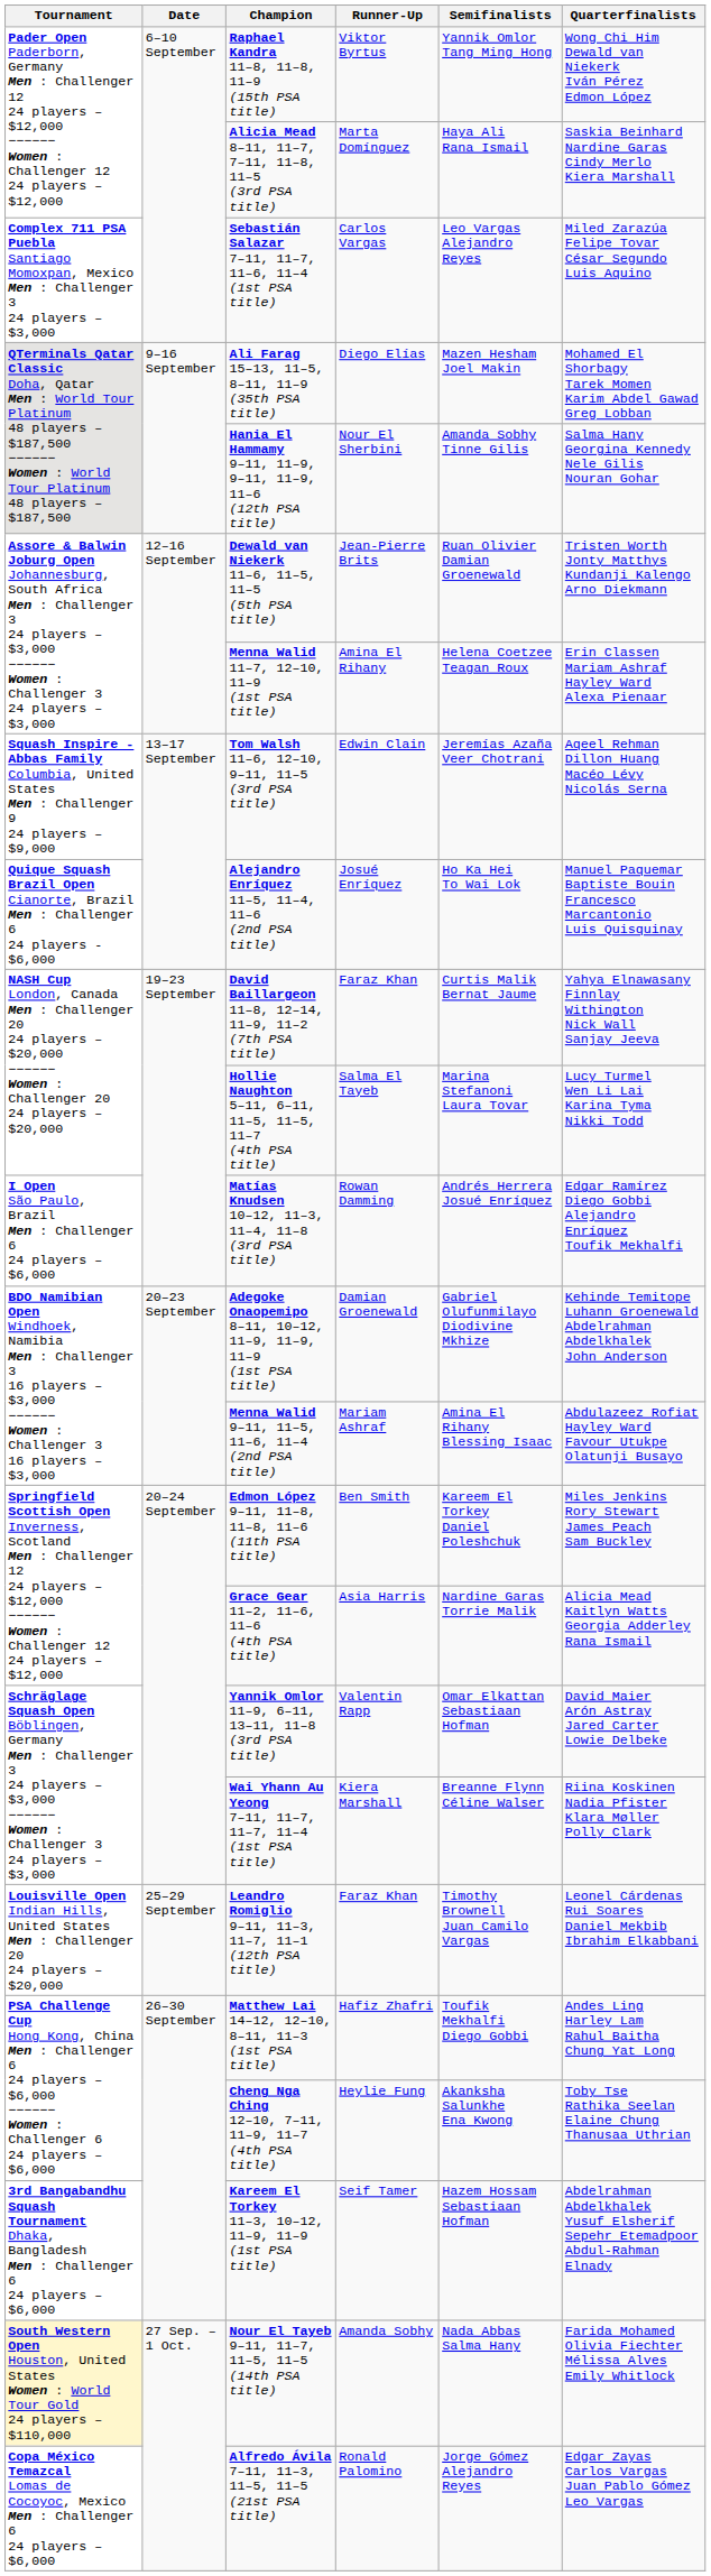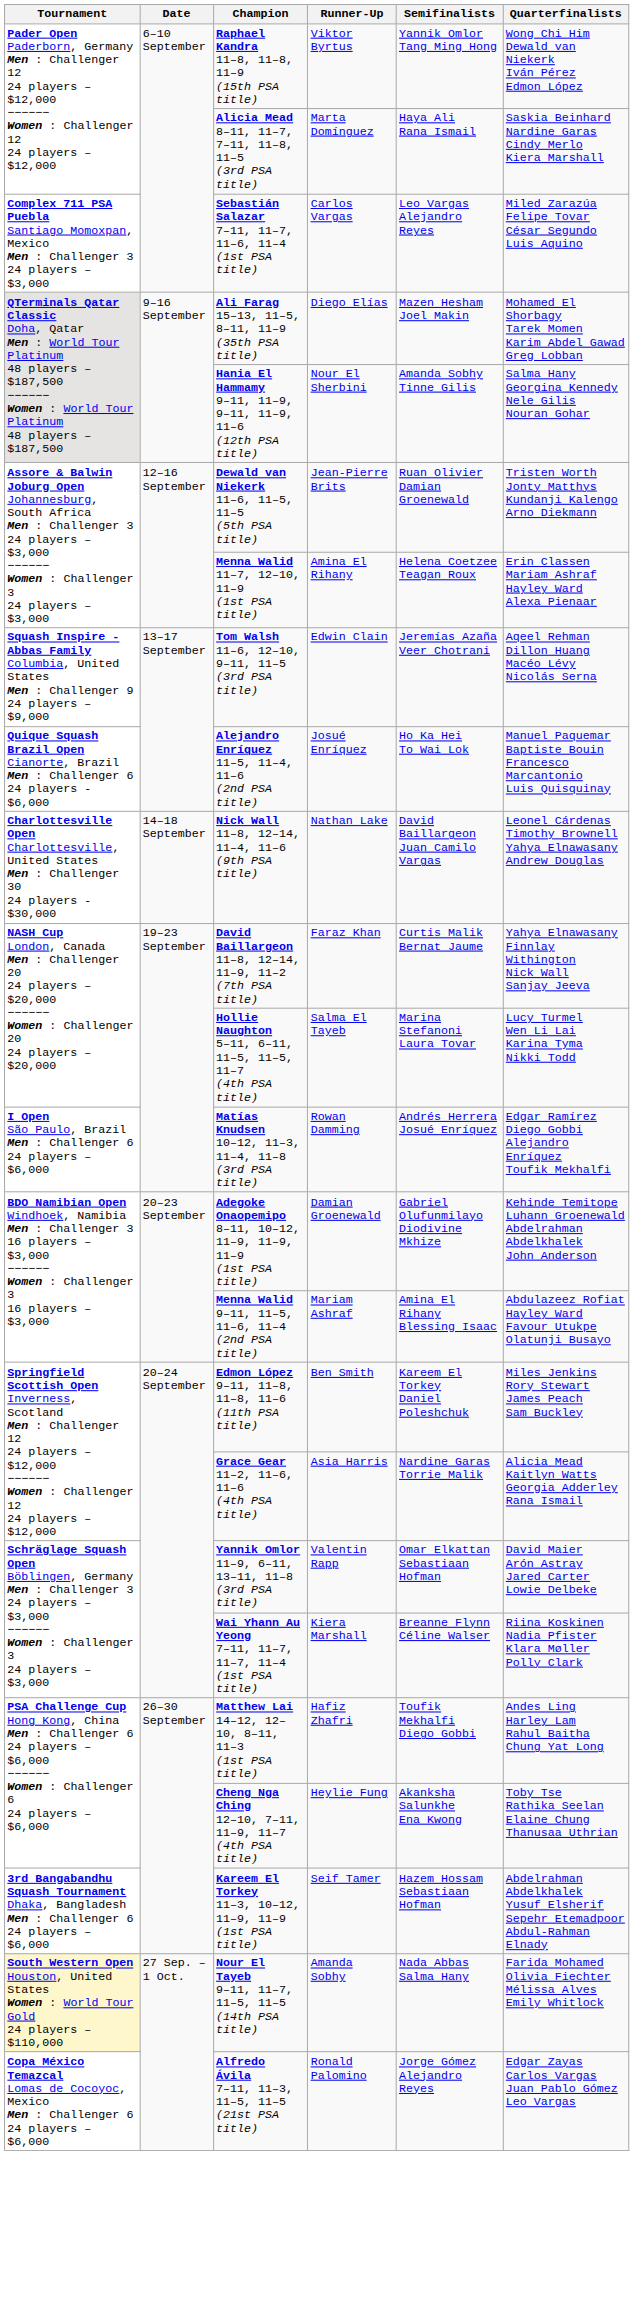 <table class="wikitable" style="font-size:88%">
 <tr>
 <th width=250>Tournament</th>
 <th width=100>Date</th>
 <th width=170>Champion</th>
 <th width=170>Runner-Up</th>
 <th width=170>Semifinalists</th>
 <th width=170>Quarterfinalists</th>
 </tr>
 <tr style="vertical-align:top">
 <td rowspan=2 style="background:#fff;"><strong><a href='#'>Pader Open</a></strong><br> <a href='#'>Paderborn</a>, Germany<br><strong> <em>Men</em> </strong>: Challenger 12<br>24 players – $12,000<br>−−−−−−<br><strong> <em>Women</em> </strong>: Challenger 12<br>24 players – $12,000</td>
 <td rowspan=3>6–10 September</td>
 <td> <strong><a href='#'>Raphael Kandra</a></strong><br>11–8, 11–8, 11–9<br><em>(15th PSA title)</em></td>
 <td> <a href='#'>Viktor Byrtus</a></td>
 <td> <a href='#'>Yannik Omlor</a><br> <a href='#'>Tang Ming Hong</a></td>
 <td> <a href='#'>Wong Chi Him</a><br> <a href='#'>Dewald van Niekerk</a><br> <a href='#'>Iván Pérez</a><br> <a href='#'>Edmon López</a></td>
 </tr>
 <tr style="vertical-align:top">
 <td> <strong><a href='#'>Alicia Mead</a></strong><br>8–11, 11–7, 7–11, 11–8, 11–5<br><em>(3rd PSA title)</em></td>
 <td> <a href='#'>Marta Domínguez</a></td>
 <td> <a href='#'>Haya Ali</a><br> <a href='#'>Rana Ismail</a></td>
 <td> <a href='#'>Saskia Beinhard</a><br> <a href='#'>Nardine Garas</a><br> <a href='#'>Cindy Merlo</a><br> <a href='#'>Kiera Marshall</a></td>
 </tr>
 <tr style="vertical-align:top">
 <td style="background:#fff;"><strong><a href='#'>Complex 711 PSA Puebla</a></strong><br> <a href='#'>Santiago Momoxpan</a>, Mexico<br><strong> <em>Men</em> </strong>: Challenger 3<br>24 players – $3,000</td>
 <td> <strong><a href='#'>Sebastián Salazar</a></strong><br>7–11, 11–7, 11–6, 11–4<br><em>(1st PSA title)</em></td>
 <td> <a href='#'>Carlos Vargas</a></td>
 <td> <a href='#'>Leo Vargas</a><br> <a href='#'>Alejandro Reyes</a></td>
 <td> <a href='#'>Miled Zarazúa</a><br> <a href='#'>Felipe Tovar</a><br> <a href='#'>César Segundo</a><br> <a href='#'>Luis Aquino</a></td>
 </tr>
 <tr style="vertical-align:top">
 <td rowspan=2 style="background:#E5E4E2;"><strong><a href='#'>QTerminals Qatar Classic</a></strong><br> <a href='#'>Doha</a>, Qatar<br><strong> <em>Men</em> </strong>: <a href='#'>World Tour Platinum</a><br>48 players – $187,500<br>−−−−−−<br><strong> <em>Women</em> </strong>: <a href='#'>World Tour Platinum</a><br>48 players – $187,500</td>
 <td rowspan=2>9–16 September</td>
 <td> <strong><a href='#'>Ali Farag</a></strong><br>15–13, 11–5, 8–11, 11–9<br><em>(35th PSA title)</em></td>
 <td> <a href='#'>Diego Elías</a></td>
 <td> <a href='#'>Mazen Hesham</a><br> <a href='#'>Joel Makin</a></td>
 <td> <a href='#'>Mohamed El Shorbagy</a><br> <a href='#'>Tarek Momen</a><br> <a href='#'>Karim Abdel Gawad</a><br> <a href='#'>Greg Lobban</a></td>
 </tr>
 <tr style="vertical-align:top">
 <td> <strong><a href='#'>Hania El Hammamy</a></strong><br>9–11, 11–9, 9–11, 11–9, 11–6<br><em>(12th PSA title)</em></td>
 <td> <a href='#'>Nour El Sherbini</a></td>
 <td> <a href='#'>Amanda Sobhy</a><br> <a href='#'>Tinne Gilis</a></td>
 <td> <a href='#'>Salma Hany</a><br> <a href='#'>Georgina Kennedy</a><br> <a href='#'>Nele Gilis</a><br> <a href='#'>Nouran Gohar</a></td>
 </tr>
 <tr style="vertical-align:top">
 <td rowspan=2 style="background:#fff;"><strong><a href='#'>Assore & Balwin Joburg Open</a></strong><br> <a href='#'>Johannesburg</a>, South Africa<br><strong> <em>Men</em> </strong>: Challenger 3<br>24 players – $3,000<br>−−−−−−<br><strong> <em>Women</em> </strong>: Challenger 3<br>24 players – $3,000</td>
 <td rowspan=2>12–16 September</td>
 <td> <strong><a href='#'>Dewald van Niekerk</a></strong><br>11–6, 11–5, 11–5<br><em>(5th PSA title)</em></td>
 <td> <a href='#'>Jean-Pierre Brits</a></td>
 <td> <a href='#'>Ruan Olivier</a><br> <a href='#'>Damian Groenewald</a></td>
 <td> <a href='#'>Tristen Worth</a><br> <a href='#'>Jonty Matthys</a><br> <a href='#'>Kundanji Kalengo</a><br> <a href='#'>Arno Diekmann</a></td>
 </tr>
 <tr style="vertical-align:top">
 <td> <strong><a href='#'>Menna Walid</a></strong><br>11–7, 12–10, 11–9<br><em>(1st PSA title)</em></td>
 <td> <a href='#'>Amina El Rihany</a></td>
 <td> <a href='#'>Helena Coetzee</a><br> <a href='#'>Teagan Roux</a></td>
 <td> <a href='#'>Erin Classen</a><br> <a href='#'>Mariam Ashraf</a><br> <a href='#'>Hayley Ward</a><br> <a href='#'>Alexa Pienaar</a></td>
 </tr>
 <tr style="vertical-align:top">
 <td style="background:#fff;"><strong><a href='#'>Squash Inspire - Abbas Family</a></strong><br> <a href='#'>Columbia</a>, United States<br><strong> <em>Men</em> </strong>: Challenger 9<br>24 players – $9,000</td>
 <td rowspan=2>13–17 September</td>
 <td> <strong><a href='#'>Tom Walsh</a></strong><br>11–6, 12–10, 9–11, 11–5<br><em>(3rd PSA title)</em></td>
 <td> <a href='#'>Edwin Clain</a></td>
 <td> <a href='#'>Jeremías Azaña</a><br> <a href='#'>Veer Chotrani</a></td>
 <td> <a href='#'>Aqeel Rehman</a><br> <a href='#'>Dillon Huang</a><br> <a href='#'>Macéo Lévy</a><br> <a href='#'>Nicolás Serna</a></td>
 </tr>
 <tr style="vertical-align:top">
 <td style="background:#fff;"><strong><a href='#'>Quique Squash Brazil Open</a></strong><br> <a href='#'>Cianorte</a>, Brazil<br><strong> <em>Men</em> </strong>: Challenger 6<br>24 players - $6,000</td>
 <td> <strong><a href='#'>Alejandro Enríquez</a></strong><br>11–5, 11–4, 11–6<br><em>(2nd PSA title)</em></td>
 <td> <a href='#'>Josué Enríquez</a></td>
 <td> <a href='#'>Ho Ka Hei</a><br> <a href='#'>To Wai Lok</a></td>
 <td> <a href='#'>Manuel Paquemar</a><br> <a href='#'>Baptiste Bouin</a><br> <a href='#'>Francesco Marcantonio</a><br> <a href='#'>Luis Quisquinay</a></td>
 </tr>
 <tr style="vertical-align:top">
+<td style="background:#fff;"><strong><a href='#'>Charlottesville Open</a></strong><br> <a href='#'>Charlottesville</a>, United States<br><strong> <em>Men</em> </strong>: Challenger 30<br>24 players - $30,000</td>
+<td>14–18 September</td>
+<td> <strong><a href='#'>Nick Wall</a></strong><br>11–8, 12–14, 11–4, 11–6<br><em>(9th PSA title)</em></td>
+<td> <a href='#'>Nathan Lake</a></td>
+<td> <a href='#'>David Baillargeon</a><br> <a href='#'>Juan Camilo Vargas</a></td>
+<td> <a href='#'>Leonel Cárdenas</a><br> <a href='#'>Timothy Brownell</a><br> <a href='#'>Yahya Elnawasany</a><br> <a href='#'>Andrew Douglas</a></td>
+</tr>
+<tr style="vertical-align:top">
 <td rowspan=2 style="background:#fff;"><strong><a href='#'>NASH Cup</a></strong><br> <a href='#'>London</a>, Canada<br><strong> <em>Men</em> </strong>: Challenger 20<br>24 players – $20,000<br>−−−−−−<br><strong> <em>Women</em> </strong>: Challenger 20<br>24 players – $20,000</td>
 <td rowspan=3>19–23 September</td>
 <td> <strong><a href='#'>David Baillargeon</a></strong><br>11–8, 12–14, 11–9, 11–2<br><em>(7th PSA title)</em></td>
 <td> <a href='#'>Faraz Khan</a></td>
 <td> <a href='#'>Curtis Malik</a><br> <a href='#'>Bernat Jaume</a></td>
 <td> <a href='#'>Yahya Elnawasany</a><br> <a href='#'>Finnlay Withington</a><br> <a href='#'>Nick Wall</a><br> <a href='#'>Sanjay Jeeva</a></td>
 </tr>
 <tr style="vertical-align:top">
 <td> <strong><a href='#'>Hollie Naughton</a></strong><br>5–11, 6–11, 11–5, 11–5, 11–7<br><em>(4th PSA title)</em></td>
 <td> <a href='#'>Salma El Tayeb</a></td>
 <td> <a href='#'>Marina Stefanoni</a><br> <a href='#'>Laura Tovar</a></td>
 <td> <a href='#'>Lucy Turmel</a><br> <a href='#'>Wen Li Lai</a><br> <a href='#'>Karina Tyma</a><br> <a href='#'>Nikki Todd</a></td>
 </tr>
 <tr style="vertical-align:top">
 <td style="background:#fff;"><strong><a href='#'>I  Open</a></strong><br> <a href='#'>São Paulo</a>, Brazil<br><strong> <em>Men</em> </strong>: Challenger 6<br>24 players – $6,000</td>
 <td> <strong><a href='#'>Matías Knudsen</a></strong><br>10–12, 11–3, 11–4, 11–8<br><em>(3rd PSA title)</em></td>
 <td> <a href='#'>Rowan Damming</a></td>
 <td> <a href='#'>Andrés Herrera</a><br> <a href='#'>Josué Enríquez</a></td>
 <td> <a href='#'>Edgar Ramírez</a><br> <a href='#'>Diego Gobbi</a><br> <a href='#'>Alejandro Enríquez</a><br> <a href='#'>Toufik Mekhalfi</a></td>
 </tr>
 <tr style="vertical-align:top">
 <td rowspan=2 style="background:#fff;"><strong><a href='#'>BDO Namibian Open</a></strong><br> <a href='#'>Windhoek</a>, Namibia<br><strong> <em>Men</em> </strong>: Challenger 3<br>16 players – $3,000<br>−−−−−−<br><strong> <em>Women</em> </strong>: Challenger 3<br>16 players – $3,000</td>
 <td rowspan=2>20–23 September</td>
 <td> <strong><a href='#'>Adegoke Onaopemipo</a></strong><br>8–11, 10–12, 11–9, 11–9, 11–9<br><em>(1st PSA title)</em></td>
 <td> <a href='#'>Damian Groenewald</a></td>
 <td> <a href='#'>Gabriel Olufunmilayo</a><br> <a href='#'>Diodivine Mkhize</a></td>
 <td> <a href='#'>Kehinde Temitope</a><br> <a href='#'>Luhann Groenewald</a><br> <a href='#'>Abdelrahman Abdelkhalek</a><br> <a href='#'>John Anderson</a></td>
 </tr>
 <tr style="vertical-align:top">
 <td> <strong><a href='#'>Menna Walid</a></strong><br>9–11, 11–5, 11–6, 11–4<br><em>(2nd PSA title)</em></td>
 <td> <a href='#'>Mariam Ashraf</a></td>
 <td> <a href='#'>Amina El Rihany</a><br> <a href='#'>Blessing Isaac</a></td>
 <td> <a href='#'>Abdulazeez Rofiat</a><br> <a href='#'>Hayley Ward</a><br> <a href='#'>Favour Utukpe</a><br> <a href='#'>Olatunji Busayo</a></td>
 </tr>
 <tr style="vertical-align:top">
 <td rowspan=2 style="background:#fff;"><strong><a href='#'>Springfield Scottish Open</a></strong><br> <a href='#'>Inverness</a>, Scotland<br><strong> <em>Men</em> </strong>: Challenger 12<br>24 players – $12,000<br>−−−−−−<br><strong> <em>Women</em> </strong>: Challenger 12<br>24 players – $12,000</td>
 <td rowspan=4>20–24 September</td>
 <td> <strong><a href='#'>Edmon López</a></strong><br>9–11, 11–8, 11–8, 11–6<br><em>(11th PSA title)</em></td>
 <td> <a href='#'>Ben Smith</a></td>
 <td> <a href='#'>Kareem El Torkey</a><br> <a href='#'>Daniel Poleshchuk</a></td>
 <td> <a href='#'>Miles Jenkins</a><br> <a href='#'>Rory Stewart</a><br> <a href='#'>James Peach</a><br> <a href='#'>Sam Buckley</a></td>
 </tr>
 <tr style="vertical-align:top">
 <td> <strong><a href='#'>Grace Gear</a></strong><br>11–2, 11–6, 11–6<br><em>(4th PSA title)</em></td>
 <td> <a href='#'>Asia Harris</a></td>
 <td> <a href='#'>Nardine Garas</a><br> <a href='#'>Torrie Malik</a></td>
 <td> <a href='#'>Alicia Mead</a><br> <a href='#'>Kaitlyn Watts</a><br> <a href='#'>Georgia Adderley</a><br> <a href='#'>Rana Ismail</a></td>
 </tr>
 <tr style="vertical-align:top">
 <td rowspan=2 style="background:#fff;"><strong><a href='#'>Schräglage Squash Open</a></strong><br> <a href='#'>Böblingen</a>, Germany<br><strong> <em>Men</em> </strong>: Challenger 3<br>24 players – $3,000<br>−−−−−−<br><strong> <em>Women</em> </strong>: Challenger 3<br>24 players – $3,000</td>
 <td> <strong><a href='#'>Yannik Omlor</a></strong><br>11–9, 6–11, 13–11, 11–8<br><em>(3rd PSA title)</em></td>
 <td> <a href='#'>Valentin Rapp</a></td>
 <td> <a href='#'>Omar Elkattan</a><br> <a href='#'>Sebastiaan Hofman</a></td>
 <td> <a href='#'>David Maier</a><br> <a href='#'>Arón Astray</a><br> <a href='#'>Jared Carter</a><br> <a href='#'>Lowie Delbeke</a></td>
 </tr>
 <tr style="vertical-align:top">
 <td> <strong><a href='#'>Wai Yhann Au Yeong</a></strong><br>7–11, 11–7, 11–7, 11–4<br><em>(1st PSA title)</em></td>
 <td> <a href='#'>Kiera Marshall</a></td>
 <td> <a href='#'>Breanne Flynn</a><br> <a href='#'>Céline Walser</a></td>
 <td> <a href='#'>Riina Koskinen</a><br> <a href='#'>Nadia Pfister</a><br> <a href='#'>Klara Møller</a><br> <a href='#'>Polly Clark</a></td>
 </tr>
 <tr style="vertical-align:top">
-<td style="background:#fff;"><strong><a href='#'>Louisville Open</a></strong><br> <a href='#'>Indian Hills</a>, United States<br><strong> <em>Men</em> </strong>: Challenger 20<br>24 players – $20,000</td>
-<td>25–29 September</td>
-<td> <strong><a href='#'>Leandro Romiglio</a></strong><br>9–11, 11–3, 11–7, 11–1<br><em>(12th PSA title)</em></td>
-<td> <a href='#'>Faraz Khan</a></td>
-<td> <a href='#'>Timothy Brownell</a><br> <a href='#'>Juan Camilo Vargas</a></td>
-<td> <a href='#'>Leonel Cárdenas</a><br> <a href='#'>Rui Soares</a><br> <a href='#'>Daniel Mekbib</a><br> <a href='#'>Ibrahim Elkabbani</a></td>
-</tr>
-<tr style="vertical-align:top">
 <td rowspan=2 style="background:#fff;"><strong><a href='#'> PSA Challenge Cup</a></strong><br> <a href='#'>Hong Kong</a>, China<br><strong> <em>Men</em> </strong>: Challenger 6<br>24 players – $6,000<br>−−−−−−<br><strong> <em>Women</em> </strong>: Challenger 6<br>24 players – $6,000</td>
 <td rowspan=3>26–30 September</td>
 <td> <strong><a href='#'>Matthew Lai</a></strong><br>14–12, 12–10, 8–11, 11–3<br><em>(1st PSA title)</em></td>
 <td> <a href='#'>Hafiz Zhafri</a></td>
 <td> <a href='#'>Toufik Mekhalfi</a><br> <a href='#'>Diego Gobbi</a></td>
 <td> <a href='#'>Andes Ling</a><br> <a href='#'>Harley Lam</a><br> <a href='#'>Rahul Baitha</a><br> <a href='#'>Chung Yat Long</a></td>
 </tr>
 <tr style="vertical-align:top">
 <td> <strong><a href='#'>Cheng Nga Ching</a></strong><br>12–10, 7–11, 11–9, 11–7<br><em>(4th PSA title)</em></td>
 <td> <a href='#'>Heylie Fung</a></td>
 <td> <a href='#'>Akanksha Salunkhe</a><br> <a href='#'>Ena Kwong</a></td>
 <td> <a href='#'>Toby Tse</a><br> <a href='#'>Rathika Seelan</a><br> <a href='#'>Elaine Chung</a><br> <a href='#'>Thanusaa Uthrian</a></td>
 </tr>
 <tr style="vertical-align:top">
 <td style="background:#fff;"><strong><a href='#'>3rd Bangabandhu Squash Tournament</a></strong><br> <a href='#'>Dhaka</a>, Bangladesh<br><strong> <em>Men</em> </strong>: Challenger 6<br>24 players – $6,000</td>
 <td> <strong><a href='#'>Kareem El Torkey</a></strong><br>11–3, 10–12, 11–9, 11–9<br><em>(1st PSA title)</em></td>
 <td> <a href='#'>Seif Tamer</a></td>
 <td> <a href='#'>Hazem Hossam</a><br> <a href='#'>Sebastiaan Hofman</a></td>
 <td> <a href='#'>Abdelrahman Abdelkhalek</a><br> <a href='#'>Yusuf Elsherif</a><br> <a href='#'>Sepehr Etemadpoor</a><br> <a href='#'>Abdul-Rahman Elnady</a></td>
 </tr>
 <tr style="vertical-align:top">
 <td style="background:#fff7cc;"><strong><a href='#'>South Western Open</a></strong><br> <a href='#'>Houston</a>, United States<br><strong> <em>Women</em> </strong>: <a href='#'>World Tour Gold</a><br>24 players – $110,000</td>
 <td rowspan=2>27 Sep. – 1 Oct.</td>
 <td> <strong><a href='#'>Nour El Tayeb</a></strong><br>9–11, 11–7, 11–5, 11–5<br><em>(14th PSA title)</em></td>
 <td> <a href='#'>Amanda Sobhy</a></td>
 <td> <a href='#'>Nada Abbas</a><br> <a href='#'>Salma Hany</a></td>
 <td> <a href='#'>Farida Mohamed</a><br> <a href='#'>Olivia Fiechter</a><br> <a href='#'>Mélissa Alves</a><br> <a href='#'>Emily Whitlock</a></td>
 </tr>
 <tr style="vertical-align:top">
 <td style="background:#fff;"><strong><a href='#'>Copa México Temazcal</a></strong><br> <a href='#'>Lomas de Cocoyoc</a>, Mexico<br><strong> <em>Men</em> </strong>: Challenger 6<br>24 players – $6,000</td>
 <td> <strong><a href='#'>Alfredo Ávila</a></strong><br>7–11, 11–3, 11–5, 11–5<br><em>(21st PSA title)</em></td>
 <td> <a href='#'>Ronald Palomino</a></td>
 <td> <a href='#'>Jorge Gómez</a><br> <a href='#'>Alejandro Reyes</a></td>
 <td> <a href='#'>Edgar Zayas</a><br> <a href='#'>Carlos Vargas</a><br> <a href='#'>Juan Pablo Gómez</a><br> <a href='#'>Leo Vargas</a></td>
 </tr>
 </table>
